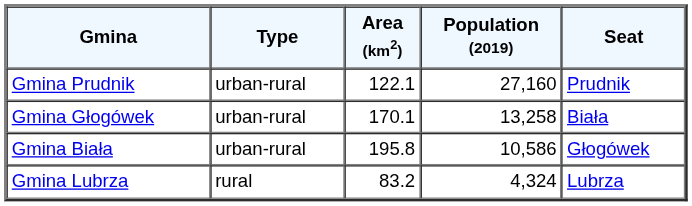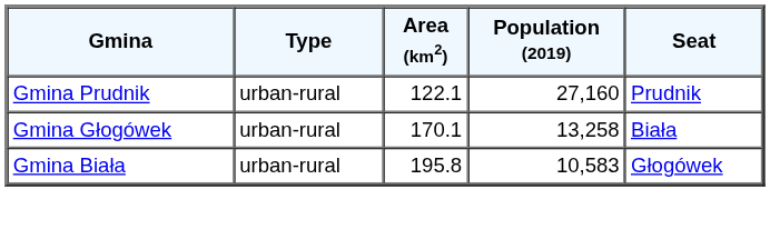 <table width="60%" border="2" cellpadding="3" cellspacing="0" style="font-size:90%;line-height:120%;">
 <tr bgcolor="F0F8FF">
 <td style="text-align:center;"><strong>Gmina</strong></td>
 <td style="text-align:center;"><strong>Type</strong></td>
 <td style="text-align:center;"><strong>Area<br><small>(km<sup>2</sup>)</small></strong></td>
 <td style="text-align:center;"><strong>Population<br><small>(2019)</small></strong></td>
 <td style="text-align:center;"><strong>Seat</strong></td>
 </tr>
 <tr>
 <td><a href='#'>Gmina Prudnik</a></td>
 <td>urban-rural</td>
 <td style="text-align:right;">122.1</td>
 <td style="text-align:right;">27,160</td>
 <td><a href='#'>Prudnik</a></td>
 </tr>
 <tr>
 <td><a href='#'>Gmina Głogówek</a></td>
 <td>urban-rural</td>
 <td style="text-align:right;">170.1</td>
 <td style="text-align:right;">13,258</td>
 <td><a href='#'>Biała</a></td>
 </tr>
 <tr>
 <td><a href='#'>Gmina Biała</a></td>
 <td>urban-rural</td>
 <td style="text-align:right;">195.8</td>
-<td style="text-align:right;">10,586</td>
+<td style="text-align:right;">10,583</td>
 <td><a href='#'>Głogówek</a></td>
-</tr>
-<tr>
-<td><a href='#'>Gmina Lubrza</a></td>
-<td>rural</td>
-<td style="text-align:right;">83.2</td>
-<td style="text-align:right;">4,324</td>
-<td><a href='#'>Lubrza</a></td>
 </tr>
 <tr>
 </tr>
 </table>
